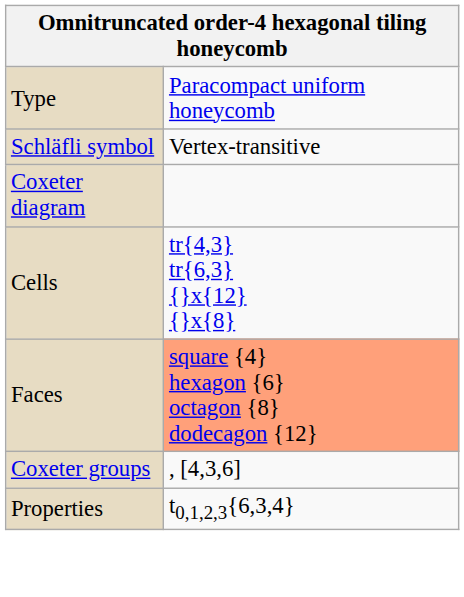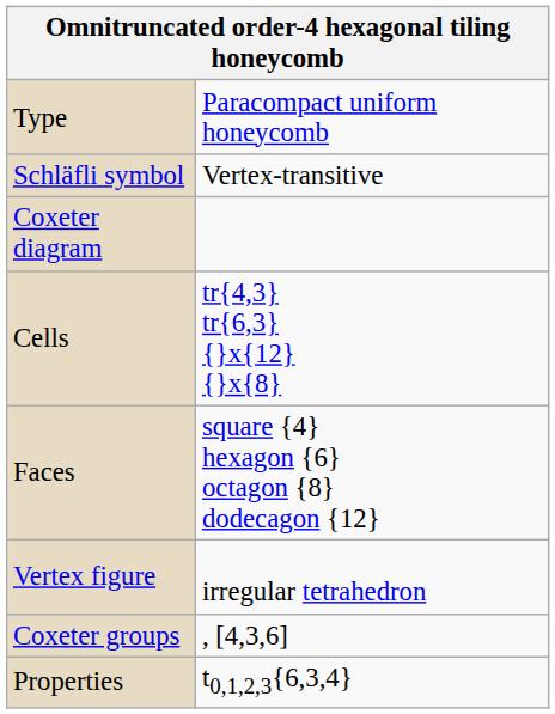 <table class="wikitable" align="right" style="margin-left:10px" width="320">
 <tr>
 <th bgcolor=#e7dcc3 colspan=2>Omnitruncated order-4 hexagonal tiling honeycomb</th>
 </tr>
 <tr>
 <td bgcolor=#e7dcc3>Type</td>
 <td><a href='#'>Paracompact uniform honeycomb</a></td>
 </tr>
 <tr>
 <td bgcolor=#e7dcc3><a href='#'>Schläfli symbol</a></td>
 <td>Vertex-transitive</td>
 </tr>
 <tr>
 <td bgcolor=#e7dcc3><a href='#'>Coxeter diagram</a></td>
 <td></td>
 </tr>
 <tr>
 <td bgcolor=#e7dcc3>Cells</td>
 <td><a href='#'>tr{4,3}</a> <br><a href='#'>tr{6,3}</a> <br><a href='#'>{}x{12}</a> <br><a href='#'>{}x{8}</a> </td>
 </tr>
 <tr>
 <td bgcolor=#e7dcc3>Faces</td>
-<td style="background: lightsalmon;"><a href='#'>square</a> {4}<br><a href='#'>hexagon</a> {6}<br><a href='#'>octagon</a> {8}<br><a href='#'>dodecagon</a> {12}</td>
+<td><a href='#'>square</a> {4}<br><a href='#'>hexagon</a> {6}<br><a href='#'>octagon</a> {8}<br><a href='#'>dodecagon</a> {12}</td>
+</tr>
+<tr>
+<td bgcolor=#e7dcc3><a href='#'>Vertex figure</a></td>
+<td><br>irregular <a href='#'>tetrahedron</a></td>
 </tr>
 <tr>
 <td bgcolor=#e7dcc3><a href='#'>Coxeter groups</a></td>
 <td>, [4,3,6]</td>
 </tr>
 <tr>
 <td bgcolor=#e7dcc3>Properties</td>
 <td>t<sub>0,1,2,3</sub>{6,3,4}</td>
 </tr>
 </table>
